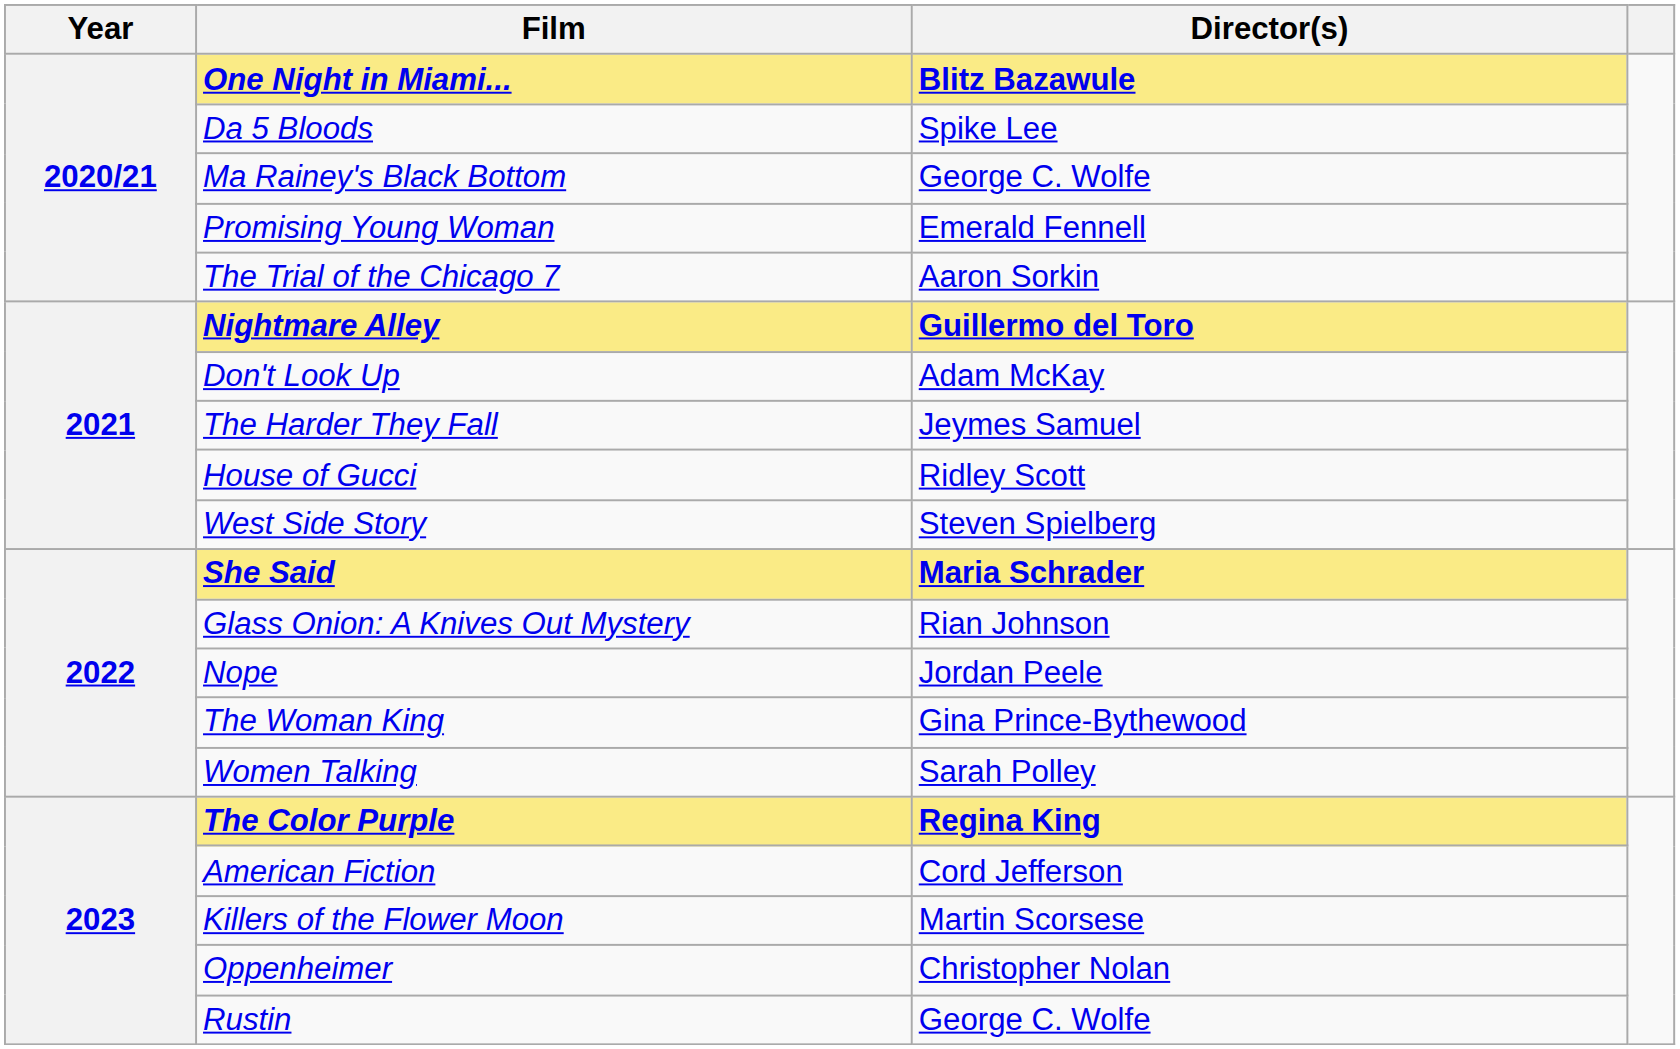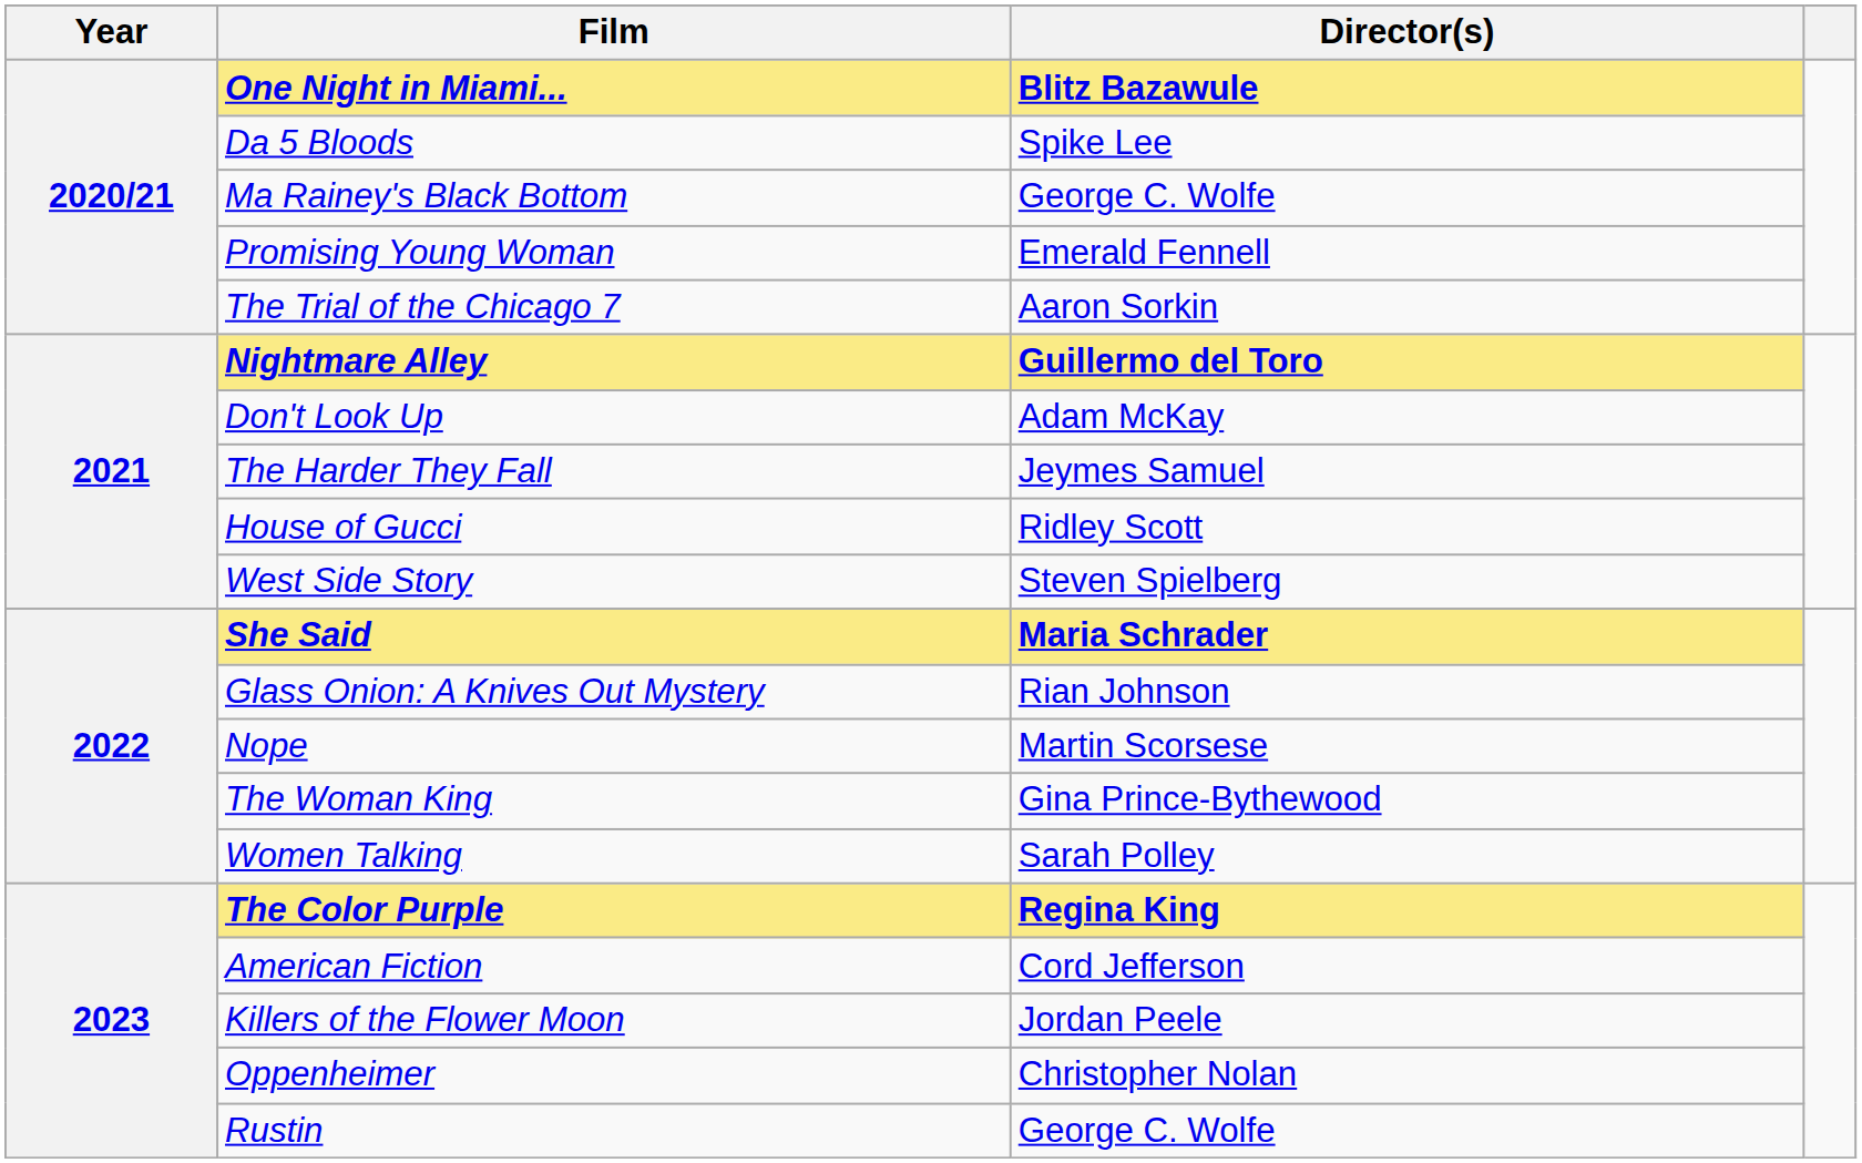 <table class="wikitable sortable">
 <tr>
 <th scope="col" style="width:8%;">Year</th>
 <th scope="col" style="width:30%;">Film</th>
 <th scope="col" style="width:30%;">Director(s)</th>
 <th scope="col" style="width:2%;" class="unsortable"></th>
 </tr>
 <tr>
 <th scope="row" rowspan=5 style="text-align:center;"><a href='#'>2020/21</a><br></th>
 <td style="background:#FAEB86;"><strong><em><a href='#'>One Night in Miami...</a></em></strong></td>
 <td style="background:#FAEB86;"><strong><a href='#'>Blitz Bazawule</a></strong></td>
 <td rowspan=5></td>
 </tr>
 <tr>
 <td><em><a href='#'>Da 5 Bloods</a></em></td>
 <td><a href='#'>Spike Lee</a></td>
 </tr>
 <tr>
 <td><em><a href='#'>Ma Rainey's Black Bottom</a></em></td>
 <td><a href='#'>George C. Wolfe</a></td>
 </tr>
 <tr>
 <td><em><a href='#'>Promising Young Woman</a></em></td>
 <td><a href='#'>Emerald Fennell</a></td>
 </tr>
 <tr>
 <td><em><a href='#'>The Trial of the Chicago 7</a></em></td>
 <td><a href='#'>Aaron Sorkin</a></td>
 </tr>
 <tr>
 <th scope="row" rowspan=5 style="text-align:center;"><a href='#'>2021</a><br></th>
 <td style="background:#FAEB86;"><strong><em><a href='#'>Nightmare Alley</a></em></strong></td>
 <td style="background:#FAEB86;"><strong><a href='#'>Guillermo del Toro</a></strong></td>
 <td rowspan=5></td>
 </tr>
 <tr>
 <td><em><a href='#'>Don't Look Up</a></em></td>
 <td><a href='#'>Adam McKay</a></td>
 </tr>
 <tr>
 <td><em><a href='#'>The Harder They Fall</a></em></td>
 <td><a href='#'>Jeymes Samuel</a></td>
 </tr>
 <tr>
 <td><em><a href='#'>House of Gucci</a></em></td>
 <td><a href='#'>Ridley Scott</a></td>
 </tr>
 <tr>
 <td><em><a href='#'>West Side Story</a></em></td>
 <td><a href='#'>Steven Spielberg</a></td>
 </tr>
 <tr>
 <th scope="row" rowspan=5 style="text-align:center;"><a href='#'>2022</a><br></th>
 <td style="background:#FAEB86;"><strong><em><a href='#'>She Said</a></em></strong></td>
 <td style="background:#FAEB86;"><strong><a href='#'>Maria Schrader</a></strong></td>
 <td rowspan=5></td>
 </tr>
 <tr>
 <td><em><a href='#'>Glass Onion: A Knives Out Mystery</a></em></td>
 <td><a href='#'>Rian Johnson</a></td>
 </tr>
 <tr>
 <td><em><a href='#'>Nope</a></em></td>
-<td><a href='#'>Jordan Peele</a></td>
+<td><a href='#'>Martin Scorsese</a></td>
 </tr>
 <tr>
 <td><em><a href='#'>The Woman King</a></em></td>
 <td><a href='#'>Gina Prince-Bythewood</a></td>
 </tr>
 <tr>
 <td><em><a href='#'>Women Talking</a></em></td>
 <td><a href='#'>Sarah Polley</a></td>
 </tr>
 <tr>
 <th scope="row" rowspan=5 style="text-align:center;"><a href='#'>2023</a><br></th>
 <td style="background:#FAEB86;"><strong><em><a href='#'>The Color Purple</a></em></strong></td>
 <td style="background:#FAEB86;"><strong><a href='#'>Regina King</a></strong></td>
 </tr>
 <tr>
 <td><em><a href='#'>American Fiction</a></em></td>
 <td><a href='#'>Cord Jefferson</a></td>
 </tr>
 <tr>
 <td><em><a href='#'>Killers of the Flower Moon</a></em></td>
-<td><a href='#'>Martin Scorsese</a></td>
+<td><a href='#'>Jordan Peele</a></td>
 </tr>
 <tr>
 <td><em><a href='#'>Oppenheimer</a></em></td>
 <td><a href='#'>Christopher Nolan</a></td>
 </tr>
 <tr>
 <td><em><a href='#'>Rustin</a></em></td>
 <td><a href='#'>George C. Wolfe</a></td>
 </tr>
 </table>
